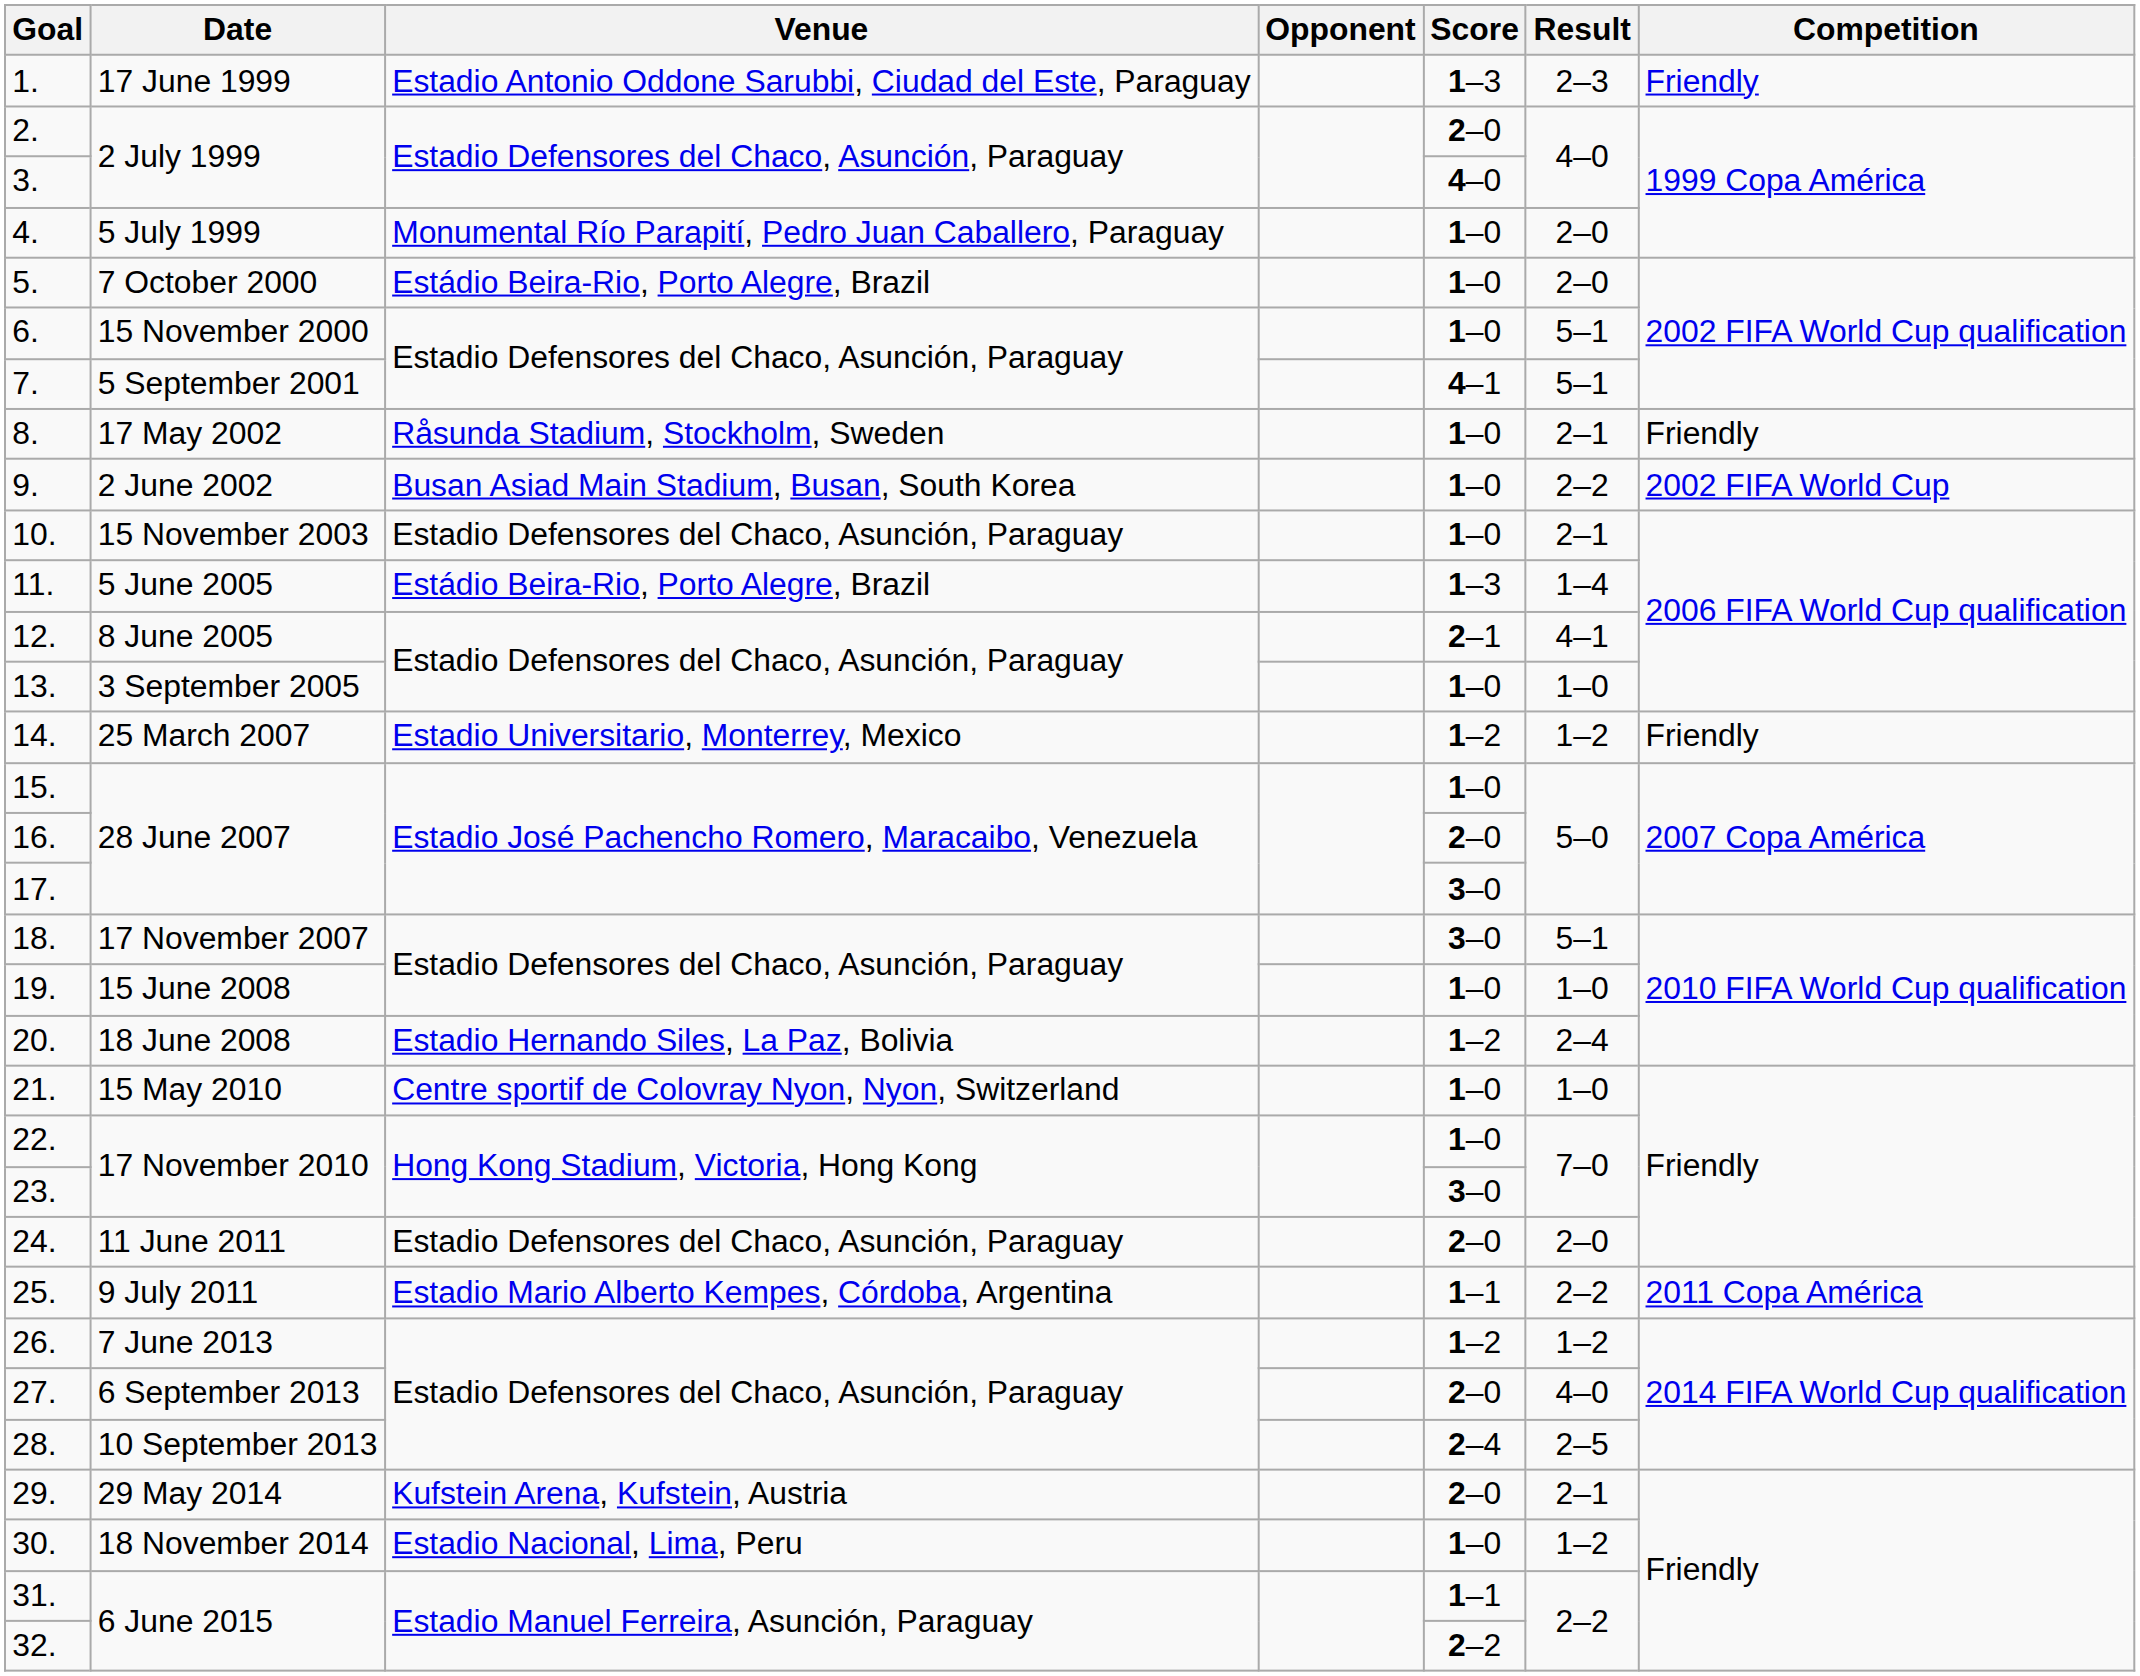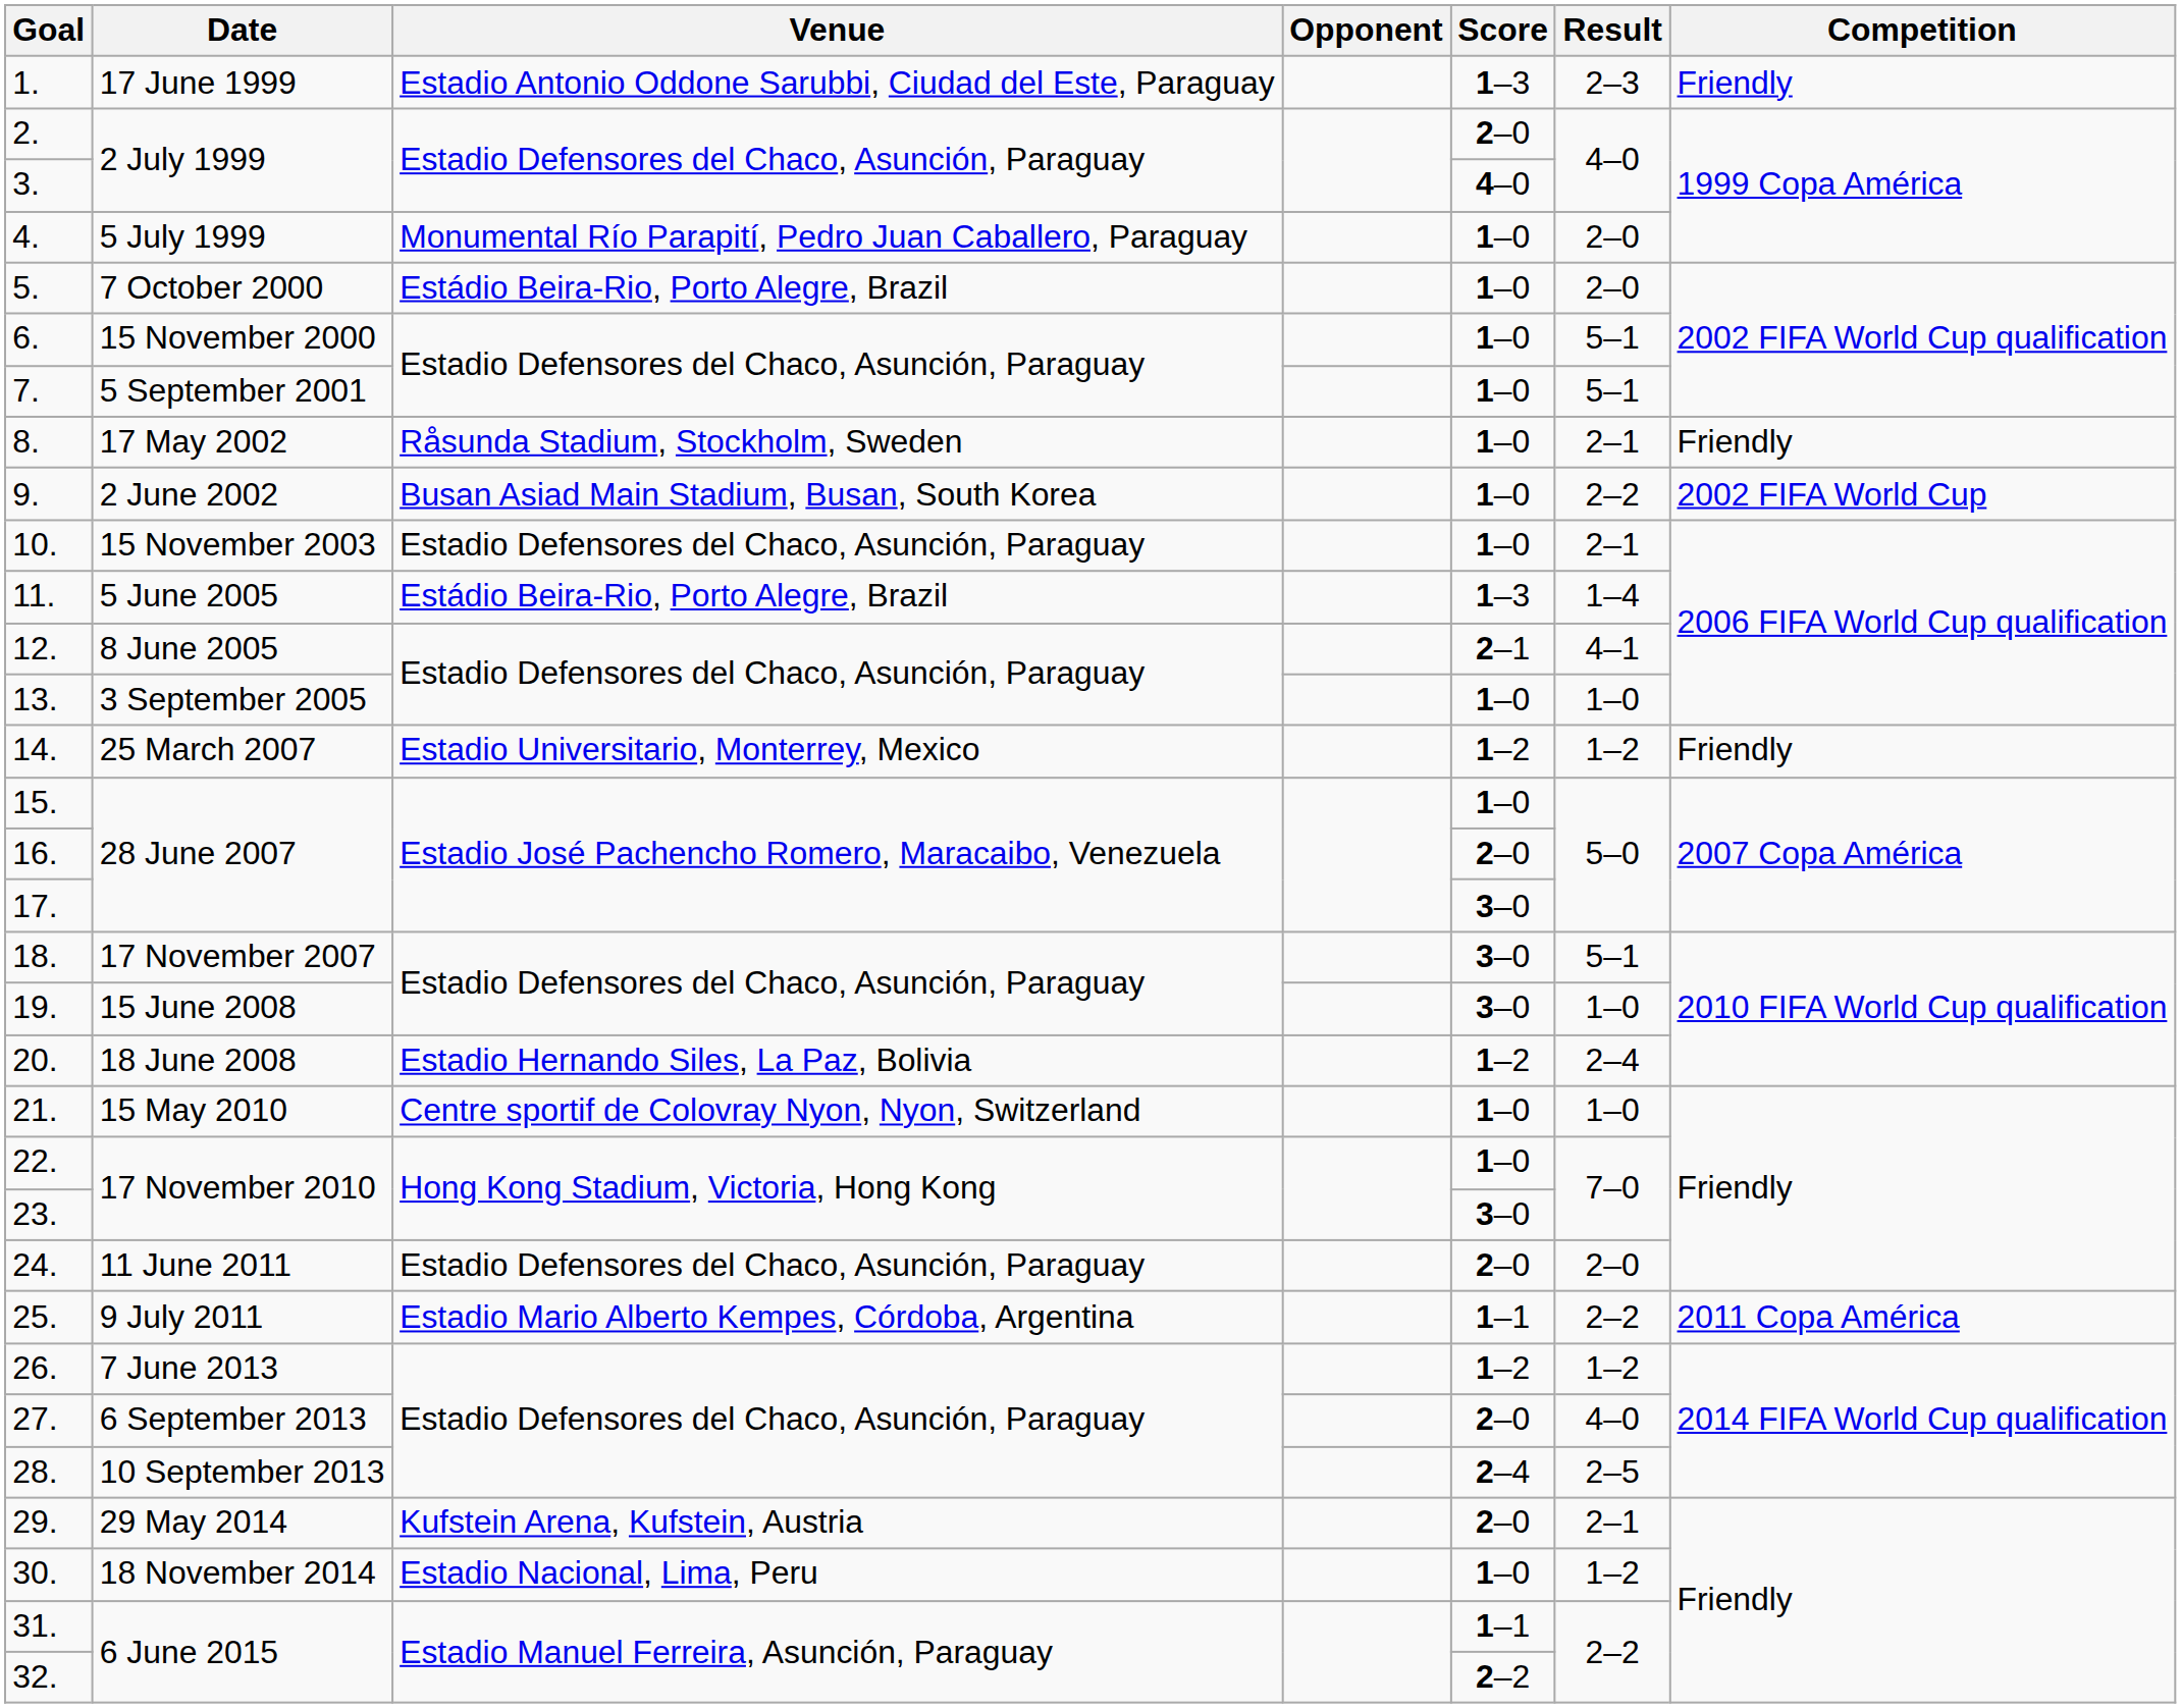 <table class="wikitable plainrowheaders sortable">
 <tr>
 <th>Goal</th>
 <th>Date</th>
 <th>Venue</th>
 <th>Opponent</th>
 <th>Score</th>
 <th>Result</th>
 <th>Competition</th>
 </tr>
 <tr>
 <td>1.</td>
 <td>17 June 1999</td>
 <td><a href='#'>Estadio Antonio Oddone Sarubbi</a>, <a href='#'>Ciudad del Este</a>, Paraguay</td>
 <td></td>
 <td align=center><strong>1</strong>–3</td>
 <td align=center>2–3</td>
 <td><a href='#'>Friendly</a></td>
 </tr>
 <tr>
 <td>2.</td>
 <td rowspan=2>2 July 1999</td>
 <td rowspan=2><a href='#'>Estadio Defensores del Chaco</a>, <a href='#'>Asunción</a>, Paraguay</td>
 <td rowspan=2></td>
 <td align=center><strong>2</strong>–0</td>
 <td rowspan=2 align=center>4–0</td>
 <td rowspan=3><a href='#'>1999 Copa América</a></td>
 </tr>
 <tr>
 <td>3.</td>
 <td align=center><strong>4</strong>–0</td>
 </tr>
 <tr>
 <td>4.</td>
 <td>5 July 1999</td>
 <td><a href='#'>Monumental Río Parapití</a>, <a href='#'>Pedro Juan Caballero</a>, Paraguay</td>
 <td></td>
 <td align=center><strong>1</strong>–0</td>
 <td align=center>2–0</td>
 </tr>
 <tr>
 <td>5.</td>
 <td>7 October 2000</td>
 <td><a href='#'>Estádio Beira-Rio</a>, <a href='#'>Porto Alegre</a>, Brazil</td>
 <td></td>
 <td align=center><strong>1</strong>–0</td>
 <td align=center>2–0</td>
 <td rowspan=3><a href='#'>2002 FIFA World Cup qualification</a></td>
 </tr>
 <tr>
 <td>6.</td>
 <td>15 November 2000</td>
 <td rowspan=2>Estadio Defensores del Chaco, Asunción, Paraguay</td>
 <td></td>
 <td align=center><strong>1</strong>–0</td>
 <td align=center>5–1</td>
 </tr>
 <tr>
 <td>7.</td>
 <td>5 September 2001</td>
 <td></td>
-<td align=center><strong>4</strong>–1</td>
+<td align=center><strong>1</strong>–0</td>
 <td align=center>5–1</td>
 </tr>
 <tr>
 <td>8.</td>
 <td>17 May 2002</td>
 <td><a href='#'>Råsunda Stadium</a>, <a href='#'>Stockholm</a>, Sweden</td>
 <td></td>
 <td align=center><strong>1</strong>–0</td>
 <td align=center>2–1</td>
 <td>Friendly</td>
 </tr>
 <tr>
 <td>9.</td>
 <td>2 June 2002</td>
 <td><a href='#'>Busan Asiad Main Stadium</a>, <a href='#'>Busan</a>, South Korea</td>
 <td></td>
 <td align=center><strong>1</strong>–0</td>
 <td align=center>2–2</td>
 <td><a href='#'>2002 FIFA World Cup</a></td>
 </tr>
 <tr>
 <td>10.</td>
 <td>15 November 2003</td>
 <td>Estadio Defensores del Chaco, Asunción, Paraguay</td>
 <td></td>
 <td align=center><strong>1</strong>–0</td>
 <td align=center>2–1</td>
 <td rowspan=4><a href='#'>2006 FIFA World Cup qualification</a></td>
 </tr>
 <tr>
 <td>11.</td>
 <td>5 June 2005</td>
 <td><a href='#'>Estádio Beira-Rio</a>, <a href='#'>Porto Alegre</a>, Brazil</td>
 <td></td>
 <td align=center><strong>1</strong>–3</td>
 <td align=center>1–4</td>
 </tr>
 <tr>
 <td>12.</td>
 <td>8 June 2005</td>
 <td rowspan=2>Estadio Defensores del Chaco, Asunción, Paraguay</td>
 <td></td>
 <td align=center><strong>2</strong>–1</td>
 <td align=center>4–1</td>
 </tr>
 <tr>
 <td>13.</td>
 <td>3 September 2005</td>
 <td></td>
 <td align=center><strong>1</strong>–0</td>
 <td align=center>1–0</td>
 </tr>
 <tr>
 <td>14.</td>
 <td>25 March 2007</td>
 <td><a href='#'>Estadio Universitario</a>, <a href='#'>Monterrey</a>, Mexico</td>
 <td></td>
 <td align=center><strong>1</strong>–2</td>
 <td align=center>1–2</td>
 <td>Friendly</td>
 </tr>
 <tr>
 <td>15.</td>
 <td rowspan=3>28 June 2007</td>
 <td rowspan=3><a href='#'>Estadio José Pachencho Romero</a>, <a href='#'>Maracaibo</a>, Venezuela</td>
 <td rowspan=3></td>
 <td align=center><strong>1</strong>–0</td>
 <td rowspan=3 align=center>5–0</td>
 <td rowspan=3><a href='#'>2007 Copa América</a></td>
 </tr>
 <tr>
 <td>16.</td>
 <td align=center><strong>2</strong>–0</td>
 </tr>
 <tr>
 <td>17.</td>
 <td align=center><strong>3</strong>–0</td>
 </tr>
 <tr>
 <td>18.</td>
 <td>17 November 2007</td>
 <td rowspan=2>Estadio Defensores del Chaco, Asunción, Paraguay</td>
 <td></td>
 <td align=center><strong>3</strong>–0</td>
 <td align=center>5–1</td>
 <td rowspan=3><a href='#'>2010 FIFA World Cup qualification</a></td>
 </tr>
 <tr>
 <td>19.</td>
 <td>15 June 2008</td>
 <td></td>
-<td align=center><strong>1</strong>–0</td>
+<td align=center><strong>3</strong>–0</td>
 <td align=center>1–0</td>
 </tr>
 <tr>
 <td>20.</td>
 <td>18 June 2008</td>
 <td><a href='#'>Estadio Hernando Siles</a>, <a href='#'>La Paz</a>, Bolivia</td>
 <td></td>
 <td align=center><strong>1</strong>–2</td>
 <td align=center>2–4</td>
 </tr>
 <tr>
 <td>21.</td>
 <td>15 May 2010</td>
 <td><a href='#'>Centre sportif de Colovray Nyon</a>, <a href='#'>Nyon</a>, Switzerland</td>
 <td></td>
 <td align=center><strong>1</strong>–0</td>
 <td align=center>1–0</td>
 <td rowspan=4>Friendly</td>
 </tr>
 <tr>
 <td>22.</td>
 <td rowspan=2>17 November 2010</td>
 <td rowspan=2><a href='#'>Hong Kong Stadium</a>, <a href='#'>Victoria</a>, Hong Kong</td>
 <td rowspan=2></td>
 <td align=center><strong>1</strong>–0</td>
 <td rowspan=2 align=center>7–0</td>
 </tr>
 <tr>
 <td>23.</td>
 <td align=center><strong>3</strong>–0</td>
 </tr>
 <tr>
 <td>24.</td>
 <td>11 June 2011</td>
 <td>Estadio Defensores del Chaco, Asunción, Paraguay</td>
 <td></td>
 <td align=center><strong>2</strong>–0</td>
 <td align=center>2–0</td>
 </tr>
 <tr>
 <td>25.</td>
 <td>9 July 2011</td>
 <td><a href='#'>Estadio Mario Alberto Kempes</a>, <a href='#'>Córdoba</a>, Argentina</td>
 <td></td>
 <td align=center><strong>1</strong>–1</td>
 <td align=center>2–2</td>
 <td><a href='#'>2011 Copa América</a></td>
 </tr>
 <tr>
 <td>26.</td>
 <td>7 June 2013</td>
 <td rowspan=3>Estadio Defensores del Chaco, Asunción, Paraguay</td>
 <td></td>
 <td align=center><strong>1</strong>–2</td>
 <td align=center>1–2</td>
 <td rowspan=3><a href='#'>2014 FIFA World Cup qualification</a></td>
 </tr>
 <tr>
 <td>27.</td>
 <td>6 September 2013</td>
 <td></td>
 <td align=center><strong>2</strong>–0</td>
 <td align=center>4–0</td>
 </tr>
 <tr>
 <td>28.</td>
 <td>10 September 2013</td>
 <td></td>
 <td align=center><strong>2</strong>–4</td>
 <td align=center>2–5</td>
 </tr>
 <tr>
 <td>29.</td>
 <td>29 May 2014</td>
 <td><a href='#'>Kufstein Arena</a>, <a href='#'>Kufstein</a>, Austria</td>
 <td></td>
 <td align=center><strong>2</strong>–0</td>
 <td align=center>2–1</td>
 <td rowspan=4>Friendly</td>
 </tr>
 <tr>
 <td>30.</td>
 <td>18 November 2014</td>
 <td><a href='#'>Estadio Nacional</a>, <a href='#'>Lima</a>, Peru</td>
 <td></td>
 <td align=center><strong>1</strong>–0</td>
 <td align=center>1–2</td>
 </tr>
 <tr>
 <td>31.</td>
 <td rowspan=2>6 June 2015</td>
 <td rowspan=2><a href='#'>Estadio Manuel Ferreira</a>, Asunción, Paraguay</td>
 <td rowspan=2></td>
 <td align=center><strong>1</strong>–1</td>
 <td rowspan=2 align=center>2–2</td>
 </tr>
 <tr>
 <td>32.</td>
 <td align=center><strong>2</strong>–2</td>
 </tr>
 </table>
